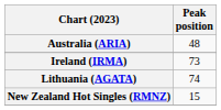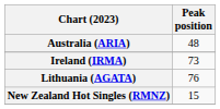 <table class="wikitable sortable plainrowheaders" style="text-align:center">
 <tr>
 <th scope="col">Chart (2023)</th>
 <th scope="col">Peak<br>position</th>
 </tr>
 <tr>
 <th scope="row">Australia (<a href='#'>ARIA</a>)</th>
 <td>48</td>
 </tr>
 <tr>
 </tr>
 <tr>
 </tr>
 <tr>
 <th scope="row">Ireland (<a href='#'>IRMA</a>)</th>
 <td>73</td>
 </tr>
 <tr>
 <th scope="row">Lithuania (<a href='#'>AGATA</a>)</th>
-<td>74</td>
+<td>76</td>
 </tr>
 <tr>
 <th scope="row">New Zealand Hot Singles (<a href='#'>RMNZ</a>)</th>
 <td>15</td>
 </tr>
 <tr>
 </tr>
 <tr>
 </tr>
 <tr>
 </tr>
 </table>
